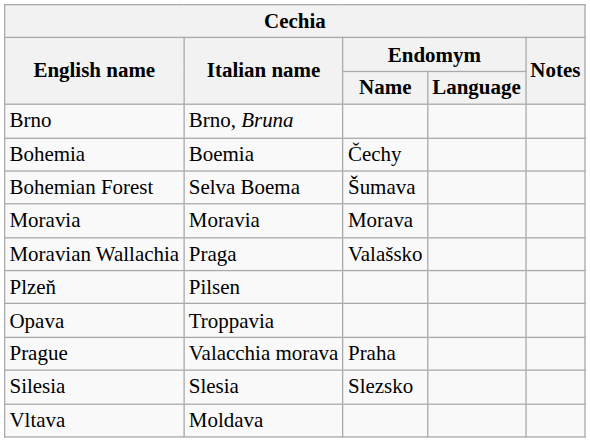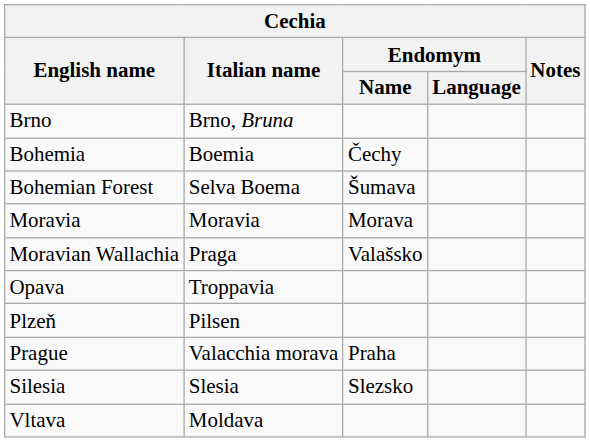 <table class="wikitable sortable">
 <tr>
 <th colspan="5"> Cechia</th>
 </tr>
 <tr>
 <th rowspan="2">English name</th>
 <th rowspan="2">Italian name</th>
 <th colspan="2">Endomym</th>
 <th rowspan="2">Notes</th>
 </tr>
 <tr>
 <th>Name</th>
 <th>Language</th>
 </tr>
 <tr>
 <td>Brno</td>
 <td>Brno, <em>Bruna</em></td>
 <td></td>
 <td></td>
 <td></td>
 </tr>
 <tr>
 <td>Bohemia</td>
 <td>Boemia</td>
 <td>Čechy</td>
 <td></td>
 <td></td>
 </tr>
 <tr>
 <td>Bohemian Forest</td>
 <td>Selva Boema</td>
 <td>Šumava</td>
 <td></td>
 <td></td>
 </tr>
 <tr>
 <td>Moravia</td>
 <td>Moravia</td>
 <td>Morava</td>
 <td></td>
 <td></td>
 </tr>
 <tr>
 <td>Moravian Wallachia</td>
 <td>Praga</td>
 <td>Valašsko</td>
 <td></td>
 <td></td>
 </tr>
 <tr>
-<td>Plzeň</td>
-<td>Pilsen</td>
+<td>Opava</td>
+<td>Troppavia</td>
 <td></td>
 <td></td>
 <td></td>
 </tr>
 <tr>
-<td>Opava</td>
-<td>Troppavia</td>
+<td>Plzeň</td>
+<td>Pilsen</td>
 <td></td>
 <td></td>
 <td></td>
 </tr>
 <tr>
 <td>Prague</td>
 <td>Valacchia morava</td>
 <td>Praha</td>
 <td></td>
 <td></td>
 </tr>
 <tr>
 <td>Silesia</td>
 <td>Slesia</td>
 <td>Slezsko</td>
 <td></td>
 <td></td>
 </tr>
 <tr>
 <td>Vltava</td>
 <td>Moldava</td>
 <td></td>
 <td></td>
 <td></td>
 </tr>
 </table>
